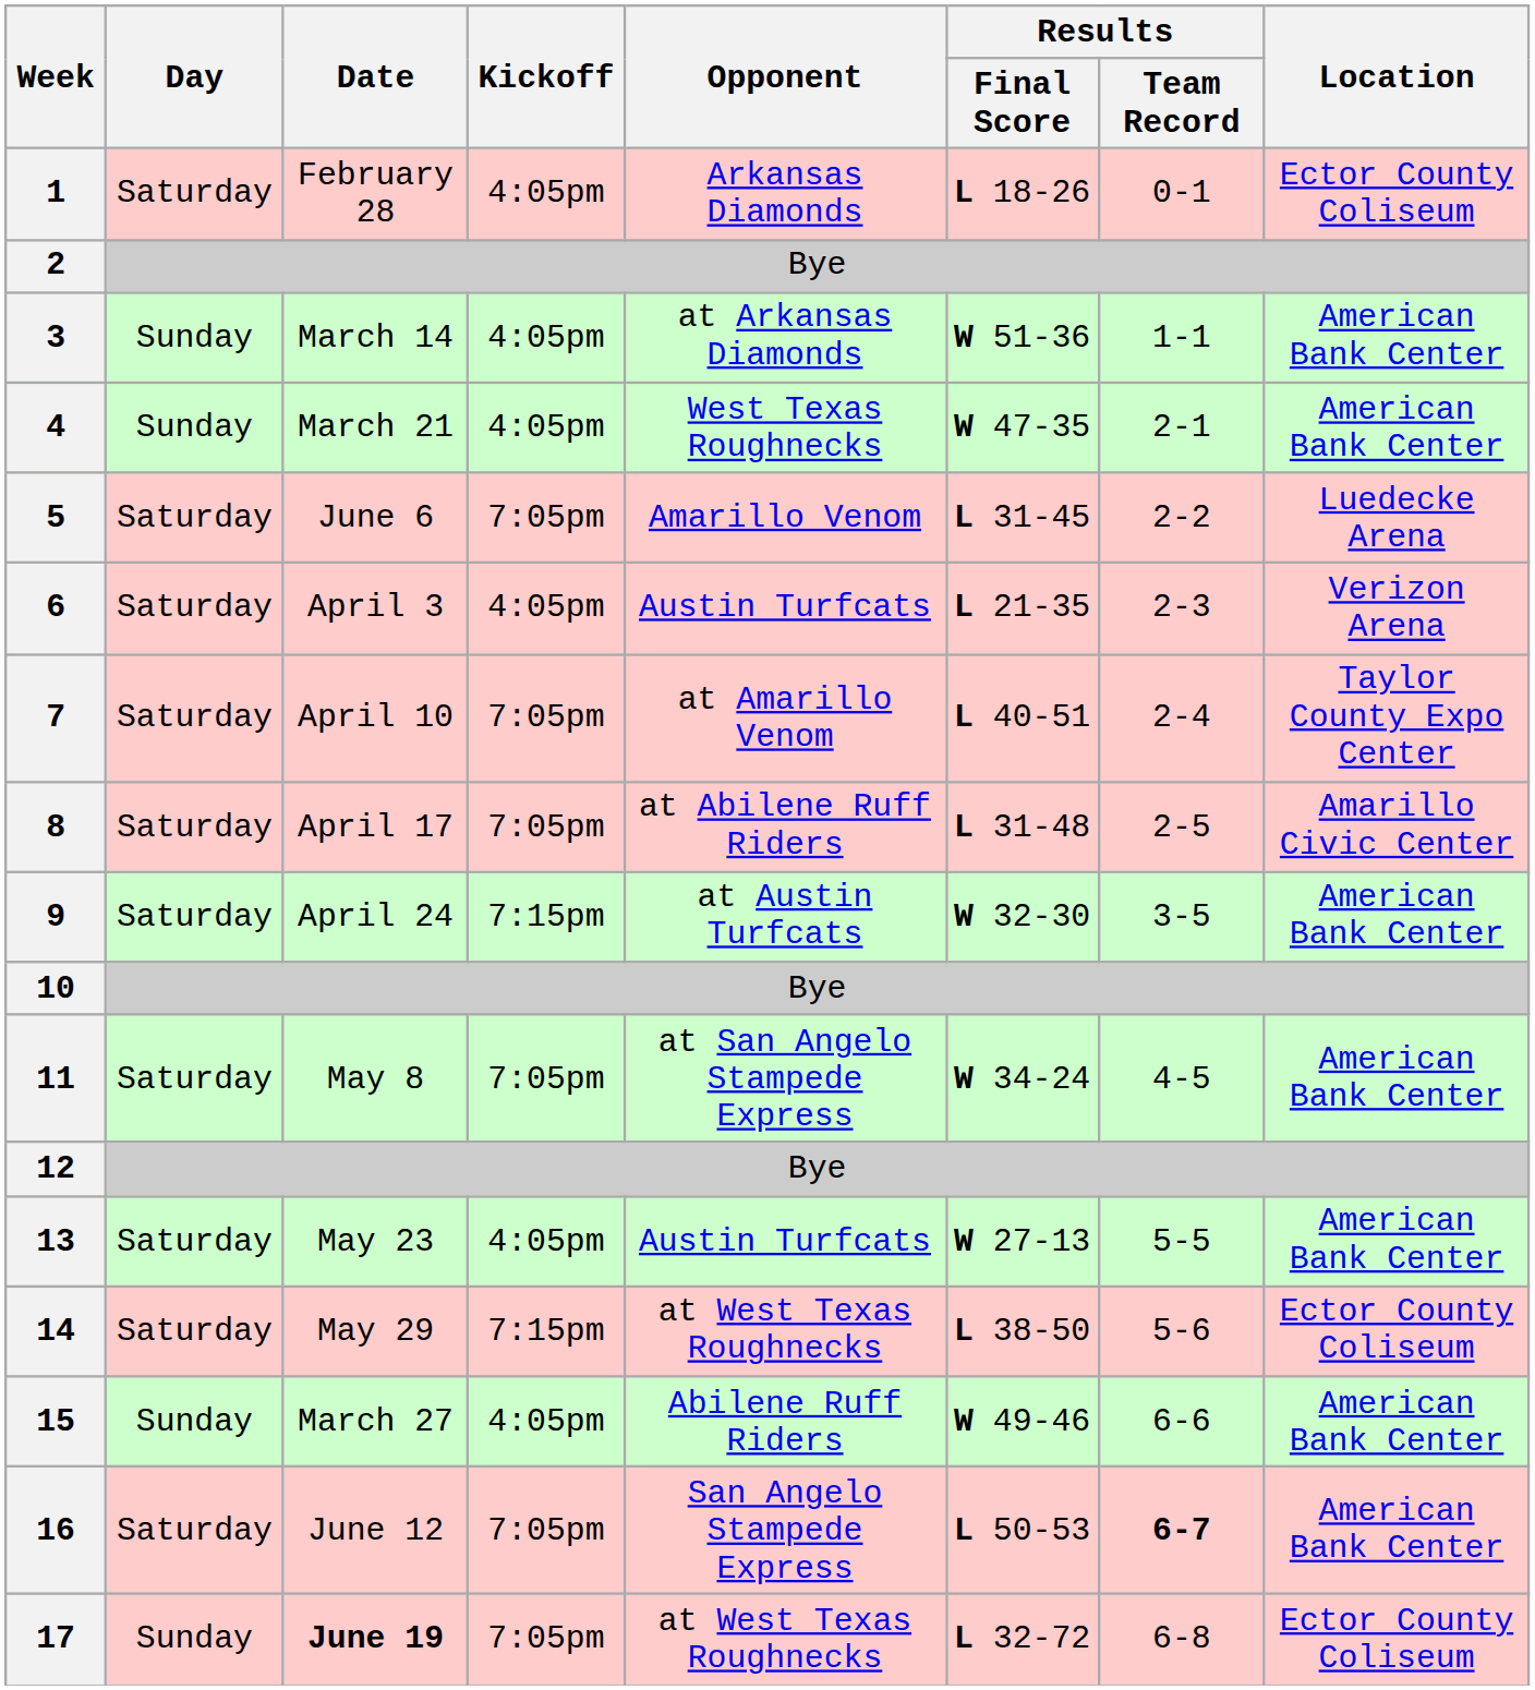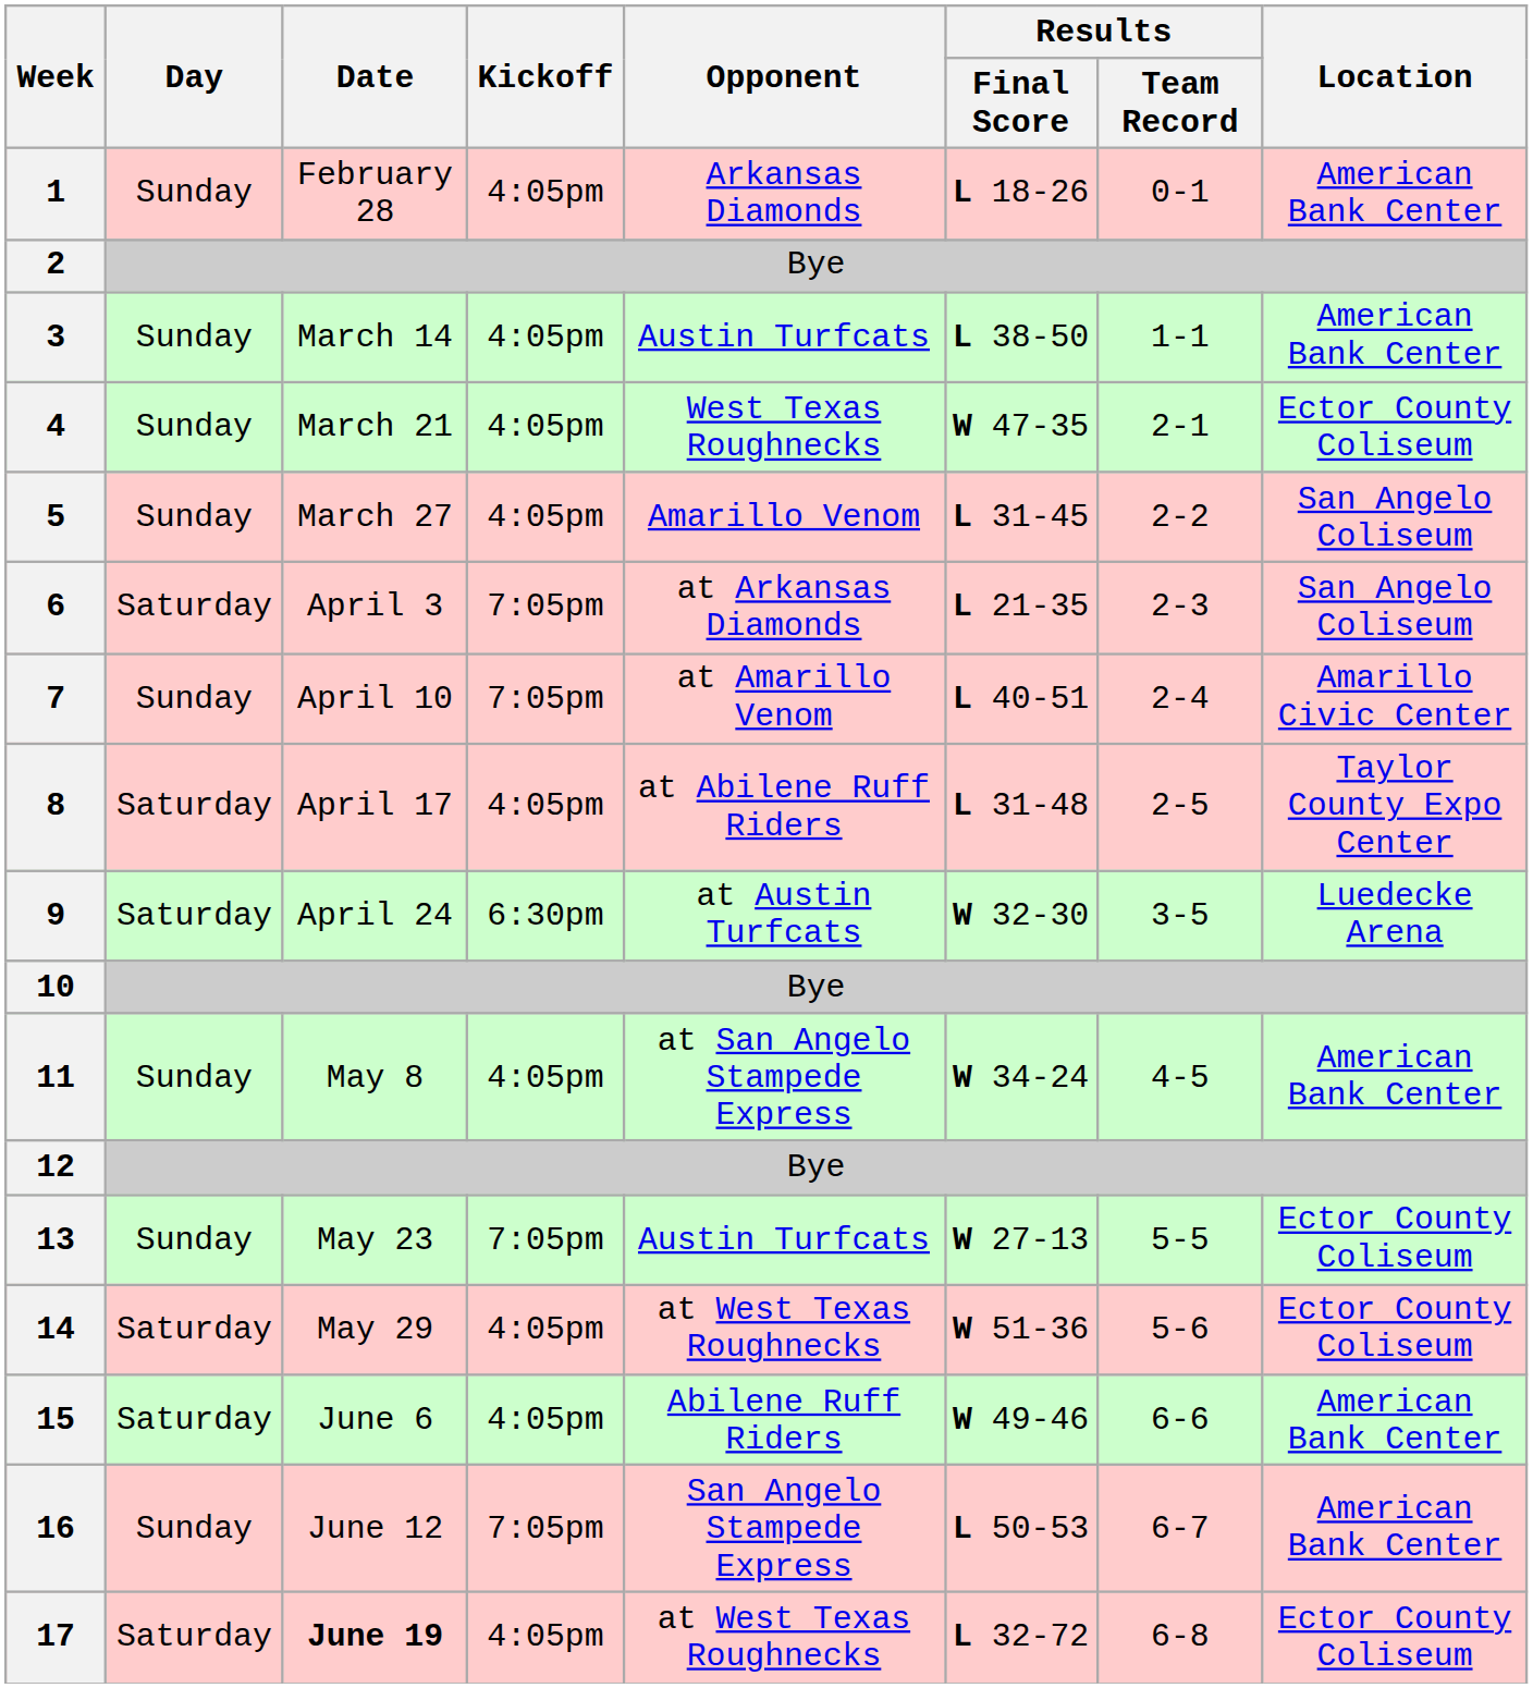 <table class="wikitable">
 <tr>
 <th rowspan="2" width="40">Week</th>
 <th rowspan="2" width="70">Day</th>
 <th rowspan="2" width="80">Date</th>
 <th rowspan="2" width="60">Kickoff</th>
 <th rowspan="2" width="220">Opponent</th>
 <th colspan="2" width="180">Results</th>
 <th rowspan="2" width="180">Location</th>
 </tr>
 <tr>
 <th width="90">Final Score</th>
 <th width="90">Team Record</th>
 </tr>
 <tr align="center" bgcolor="#FFCCCC">
 <th>1</th>
-<td align="center">Saturday</td>
+<td align="center">Sunday</td>
 <td align="center">February 28</td>
 <td align="center">4:05pm</td>
 <td align="center"><a href='#'>Arkansas Diamonds</a></td>
 <td align="center"><strong>L</strong> 18-26</td>
 <td align="center">0-1</td>
-<td align="center"><a href='#'>Ector County Coliseum</a></td>
+<td align="center"><a href='#'>American Bank Center</a></td>
 </tr>
 <tr style="background: #CCCCCC;">
 <th>2</th>
 <td colSpan=7 align="center">Bye</td>
 </tr>
 <tr align="center" bgcolor="#CCFFCC">
 <th>3</th>
 <td align="center">Sunday</td>
 <td align="center">March 14</td>
 <td align="center">4:05pm</td>
-<td align="center">at <a href='#'>Arkansas Diamonds</a></td>
-<td align="center"><strong>W</strong> 51-36</td>
+<td align="center"><a href='#'>Austin Turfcats</a></td>
+<td align="center"><strong>L</strong> 38-50</td>
 <td align="center">1-1</td>
 <td align="center"><a href='#'>American Bank Center</a></td>
 </tr>
 <tr align="center" bgcolor="#CCFFCC">
 <th>4</th>
 <td align="center">Sunday</td>
 <td align="center">March 21</td>
 <td align="center">4:05pm</td>
 <td align="center"><a href='#'>West Texas Roughnecks</a></td>
 <td align="center"><strong>W</strong> 47-35</td>
 <td align="center">2-1</td>
-<td align="center"><a href='#'>American Bank Center</a></td>
+<td align="center"><a href='#'>Ector County Coliseum</a></td>
 </tr>
 <tr align="center" bgcolor="#FFCCCC">
 <th>5</th>
-<td align="center">Saturday</td>
-<td align="center">June 6</td>
-<td align="center">7:05pm</td>
+<td align="center">Sunday</td>
+<td align="center">March 27</td>
+<td align="center">4:05pm</td>
 <td align="center"><a href='#'>Amarillo Venom</a></td>
 <td align="center"><strong>L</strong> 31-45</td>
 <td align="center">2-2</td>
-<td align="center"><a href='#'>Luedecke Arena</a></td>
+<td align="center"><a href='#'>San Angelo Coliseum</a></td>
 </tr>
 <tr align="center" bgcolor="#FFCCCC">
 <th>6</th>
 <td align="center">Saturday</td>
 <td align="center">April 3</td>
-<td align="center">4:05pm</td>
-<td align="center"><a href='#'>Austin Turfcats</a></td>
+<td align="center">7:05pm</td>
+<td align="center">at <a href='#'>Arkansas Diamonds</a></td>
 <td align="center"><strong>L</strong> 21-35</td>
 <td align="center">2-3</td>
-<td align="center"><a href='#'>Verizon Arena</a></td>
+<td align="center"><a href='#'>San Angelo Coliseum</a></td>
 </tr>
 <tr align="center" bgcolor="#FFCCCC">
 <th>7</th>
-<td align="center">Saturday</td>
+<td align="center">Sunday</td>
 <td align="center">April 10</td>
 <td align="center">7:05pm</td>
 <td align="center">at <a href='#'>Amarillo Venom</a></td>
 <td align="center"><strong>L</strong> 40-51</td>
 <td align="center">2-4</td>
-<td align="center"><a href='#'>Taylor County Expo Center</a></td>
+<td align="center"><a href='#'>Amarillo Civic Center</a></td>
 </tr>
 <tr align="center" bgcolor="#FFCCCC">
 <th>8</th>
 <td align="center">Saturday</td>
 <td align="center">April 17</td>
-<td align="center">7:05pm</td>
+<td align="center">4:05pm</td>
 <td align="center">at <a href='#'>Abilene Ruff Riders</a></td>
 <td align="center"><strong>L</strong> 31-48</td>
 <td align="center">2-5</td>
-<td align="center"><a href='#'>Amarillo Civic Center</a></td>
+<td align="center"><a href='#'>Taylor County Expo Center</a></td>
 </tr>
 <tr align="center" bgcolor="#CCFFCC">
 <th>9</th>
 <td align="center">Saturday</td>
 <td align="center">April 24</td>
-<td align="center">7:15pm</td>
+<td align="center">6:30pm</td>
 <td align="center">at <a href='#'>Austin Turfcats</a></td>
 <td align="center"><strong>W</strong> 32-30</td>
 <td align="center">3-5</td>
-<td align="center"><a href='#'>American Bank Center</a></td>
+<td align="center"><a href='#'>Luedecke Arena</a></td>
 </tr>
 <tr style="background: #CCCCCC;">
 <th>10</th>
 <td colSpan=7 align="center">Bye</td>
 </tr>
 <tr align="center" bgcolor="#CCFFCC">
 <th>11</th>
-<td align="center">Saturday</td>
+<td align="center">Sunday</td>
 <td align="center">May 8</td>
-<td align="center">7:05pm</td>
+<td align="center">4:05pm</td>
 <td align="center">at <a href='#'>San Angelo Stampede Express</a></td>
 <td align="center"><strong>W</strong> 34-24</td>
 <td align="center">4-5</td>
 <td align="center"><a href='#'>American Bank Center</a></td>
 </tr>
 <tr style="background: #CCCCCC;">
 <th>12</th>
 <td colSpan=7 align="center">Bye</td>
 </tr>
 <tr align="center" bgcolor="#CCFFCC">
 <th>13</th>
-<td align="center">Saturday</td>
+<td align="center">Sunday</td>
 <td align="center">May 23</td>
-<td align="center">4:05pm</td>
+<td align="center">7:05pm</td>
 <td align="center"><a href='#'>Austin Turfcats</a></td>
 <td align="center"><strong>W</strong> 27-13</td>
 <td align="center">5-5</td>
-<td align="center"><a href='#'>American Bank Center</a></td>
+<td align="center"><a href='#'>Ector County Coliseum</a></td>
 </tr>
 <tr align="center" bgcolor="#FFCCCC">
 <th>14</th>
 <td align="center">Saturday</td>
 <td align="center">May 29</td>
-<td align="center">7:15pm</td>
+<td align="center">4:05pm</td>
 <td align="center">at <a href='#'>West Texas Roughnecks</a></td>
-<td align="center"><strong>L</strong> 38-50</td>
+<td align="center"><strong>W</strong> 51-36</td>
 <td align="center">5-6</td>
 <td align="center"><a href='#'>Ector County Coliseum</a></td>
 </tr>
 <tr align="center" bgcolor="#CCFFCC">
 <th>15</th>
-<td align="center">Sunday</td>
-<td align="center">March 27</td>
+<td align="center">Saturday</td>
+<td align="center">June 6</td>
 <td align="center">4:05pm</td>
 <td align="center"><a href='#'>Abilene Ruff Riders</a></td>
 <td align="center"><strong>W</strong> 49-46</td>
 <td align="center">6-6</td>
 <td align="center"><a href='#'>American Bank Center</a></td>
 </tr>
 <tr align="center" bgcolor="#FFCCCC">
 <th>16</th>
-<td align="center">Saturday</td>
+<td align="center">Sunday</td>
 <td align="center">June 12</td>
 <td align="center">7:05pm</td>
 <td align="center"><a href='#'>San Angelo Stampede Express</a></td>
 <td align="center"><strong>L</strong> 50-53</td>
-<td align="center"><strong>6-7</strong></td>
+<td align="center">6-7</td>
 <td align="center"><a href='#'>American Bank Center</a></td>
 </tr>
 <tr align="center" bgcolor="#FFCCCC">
 <th>17</th>
-<td align="center">Sunday</td>
+<td align="center">Saturday</td>
 <td align="center"><strong>June 19</strong></td>
-<td align="center">7:05pm</td>
+<td align="center">4:05pm</td>
 <td align="center">at <a href='#'>West Texas Roughnecks</a></td>
 <td align="center"><strong>L</strong> 32-72</td>
 <td align="center">6-8</td>
 <td align="center"><a href='#'>Ector County Coliseum</a></td>
 </tr>
 </table>
